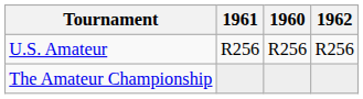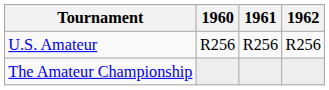 <table class="wikitable" style="font-size:95%;text-align:center;">
 <tr>
 <th>Tournament</th>
+<th>1960</th>
 <th>1961</th>
-<th>1960</th>
 <th>1962</th>
 </tr>
 <tr>
 <td align=left><a href='#'>U.S. Amateur</a></td>
 <td>R256</td>
 <td>R256</td>
 <td>R256</td>
 </tr>
 <tr>
 <td align=left><a href='#'>The Amateur Championship</a></td>
 <td style="background:#eeeeee;"></td>
 <td style="background:#eeeeee;"></td>
 <td style="background:#eeeeee;"></td>
 </tr>
 </table>
